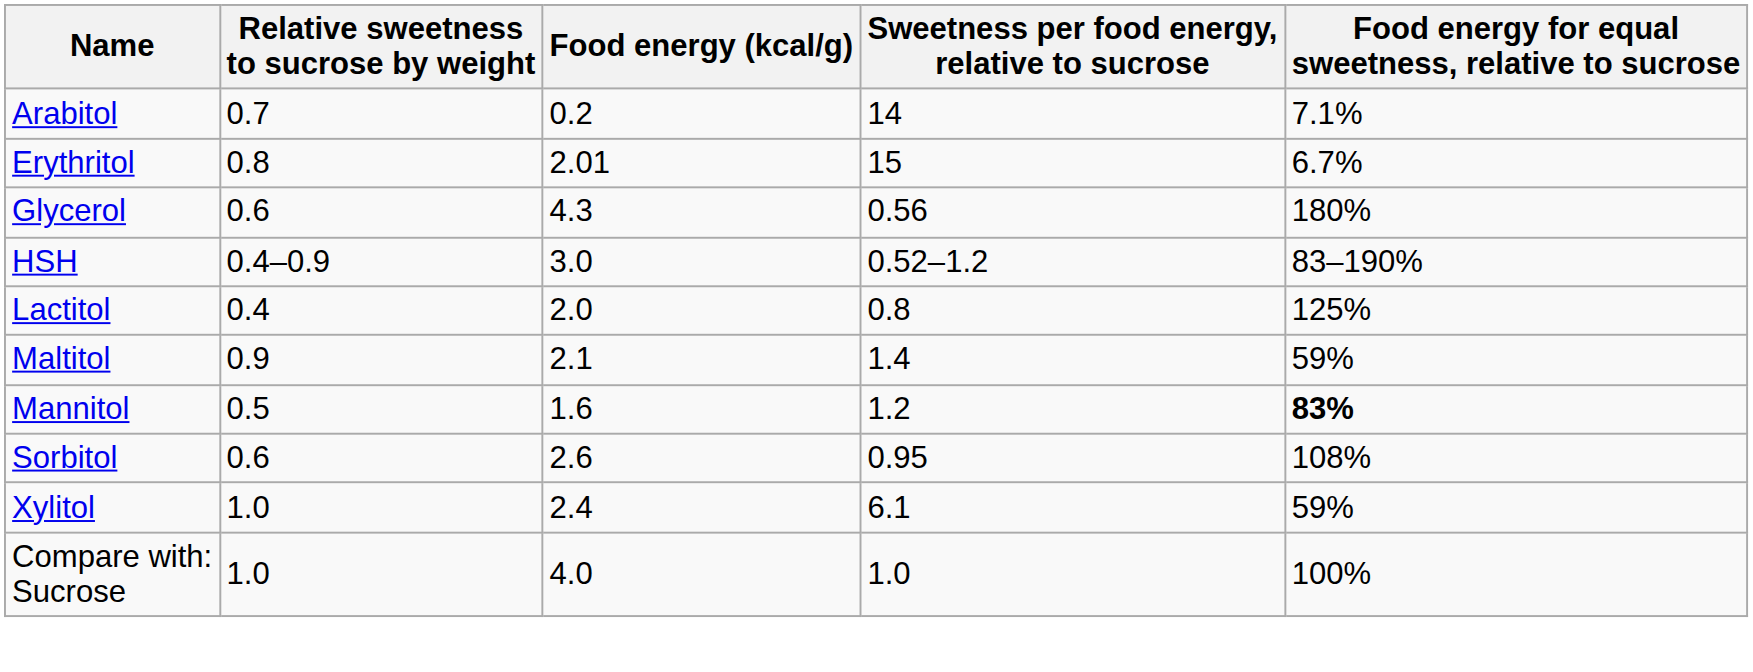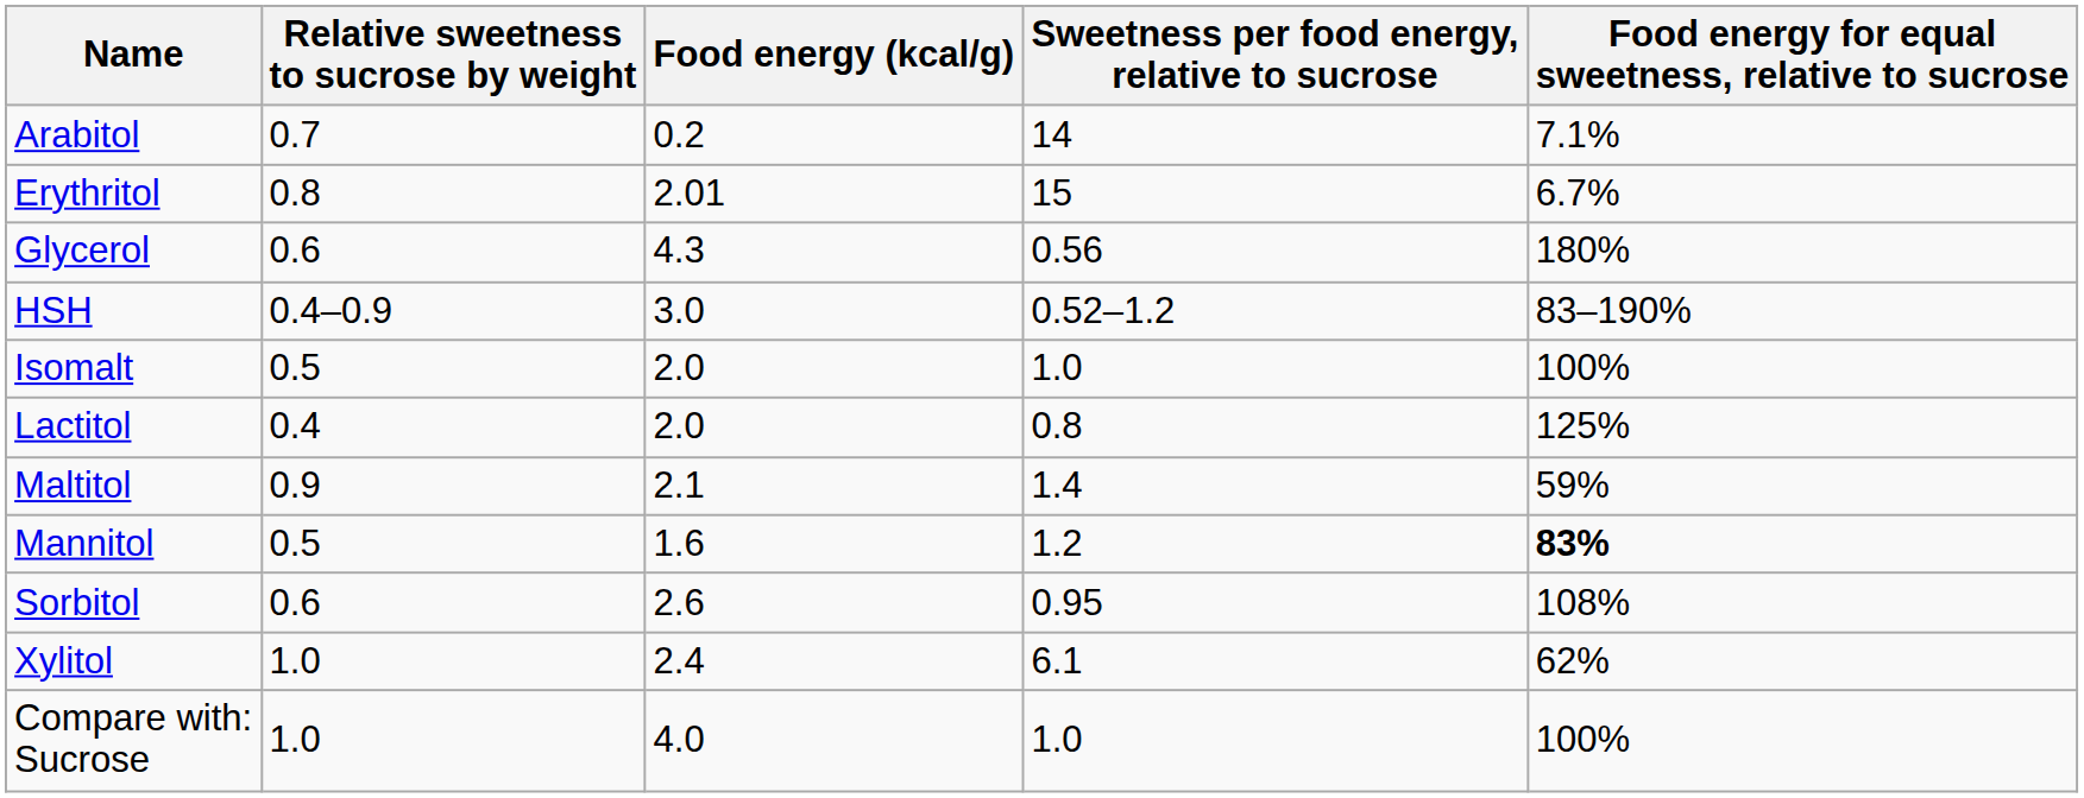 <table class="wikitable sortable">
 <tr>
 <th>Name</th>
 <th data-sort-type="number">Relative sweetness<br>to sucrose by weight</th>
 <th data-sort-type="number">Food energy (kcal/g)</th>
 <th data-sort-type="number">Sweetness per food energy,<br>relative to sucrose</th>
 <th data-sort-type="percent">Food energy for equal<br>sweetness, relative to sucrose</th>
 </tr>
 <tr>
 <td><a href='#'>Arabitol</a></td>
 <td>0.7</td>
 <td>0.2</td>
 <td>14</td>
 <td>7.1%</td>
 </tr>
 <tr>
 <td><a href='#'>Erythritol</a></td>
 <td>0.8</td>
 <td>2.01</td>
 <td>15</td>
 <td>6.7%</td>
 </tr>
 <tr>
 <td><a href='#'>Glycerol</a></td>
 <td>0.6</td>
 <td>4.3</td>
 <td>0.56</td>
 <td>180%</td>
 </tr>
 <tr>
 <td><a href='#'>HSH</a></td>
 <td>0.4–0.9</td>
 <td>3.0</td>
 <td>0.52–1.2</td>
 <td>83–190%</td>
 </tr>
 <tr>
+<td><a href='#'>Isomalt</a></td>
+<td>0.5</td>
+<td>2.0</td>
+<td>1.0</td>
+<td>100%</td>
+</tr>
+<tr>
 <td><a href='#'>Lactitol</a></td>
 <td>0.4</td>
 <td>2.0</td>
 <td>0.8</td>
 <td>125%</td>
 </tr>
 <tr>
 <td><a href='#'>Maltitol</a></td>
 <td>0.9</td>
 <td>2.1</td>
 <td>1.4</td>
 <td>59%</td>
 </tr>
 <tr>
 <td><a href='#'>Mannitol</a></td>
 <td>0.5</td>
 <td>1.6</td>
 <td>1.2</td>
 <td><strong>83%</strong></td>
 </tr>
 <tr>
 <td><a href='#'>Sorbitol</a></td>
 <td>0.6</td>
 <td>2.6</td>
 <td>0.95</td>
 <td>108%</td>
 </tr>
 <tr>
 <td><a href='#'>Xylitol</a></td>
 <td>1.0</td>
 <td>2.4</td>
 <td>6.1</td>
-<td>59%</td>
+<td>62%</td>
 </tr>
 <tr>
 <td>Compare with:<br>Sucrose</td>
 <td>1.0</td>
 <td>4.0</td>
 <td>1.0</td>
 <td>100%</td>
 </tr>
 </table>
